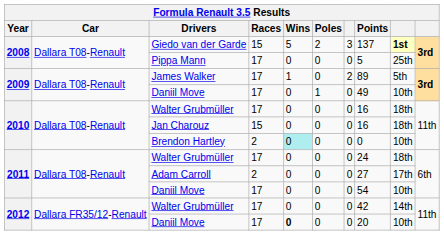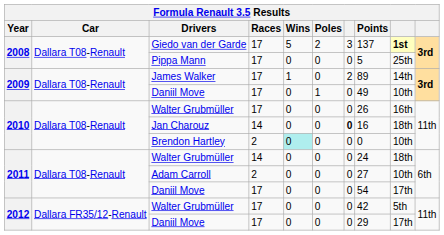 <table class="wikitable" style="font-size:95%">
 <tr>
 <th colspan=10><a href='#'>Formula Renault 3.5</a> Results</th>
 </tr>
 <tr>
 <th>Year</th>
 <th>Car</th>
 <th>Drivers</th>
 <th>Races</th>
 <th>Wins</th>
 <th>Poles</th>
 <th></th>
 <th>Points</th>
 <th></th>
 <th></th>
 </tr>
 <tr>
 <th rowspan=2><a href='#'>2008</a></th>
 <td rowspan=2><a href='#'>Dallara T08</a>-<a href='#'>Renault</a></td>
 <td> <a href='#'>Giedo van der Garde</a></td>
-<td>15</td>
+<td>17</td>
 <td>5</td>
 <td>2</td>
 <td>3</td>
 <td>137</td>
 <td style="background:#FFFFBF;"><strong>1st</strong></td>
 <td rowspan=2 style="background:#FFDF9F;"><strong>3rd</strong></td>
 </tr>
 <tr>
 <td> <a href='#'>Pippa Mann</a></td>
 <td>17</td>
 <td>0</td>
 <td>0</td>
 <td>0</td>
 <td>5</td>
 <td>25th</td>
 </tr>
 <tr>
 <th rowspan=2><a href='#'>2009</a></th>
 <td rowspan=2><a href='#'>Dallara T08</a>-<a href='#'>Renault</a></td>
 <td> <a href='#'>James Walker</a></td>
 <td>17</td>
 <td>1</td>
 <td>0</td>
 <td>2</td>
 <td>89</td>
-<td>5th</td>
+<td>14th</td>
 <td rowspan=2 style="background:#FFDF9F;"><strong>3rd</strong></td>
 </tr>
 <tr>
 <td> <a href='#'>Daniil Move</a></td>
 <td>17</td>
 <td>0</td>
 <td>1</td>
 <td>0</td>
 <td>49</td>
 <td>10th</td>
 </tr>
 <tr>
 <th rowspan=3><a href='#'>2010</a></th>
 <td rowspan=3><a href='#'>Dallara T08</a>-<a href='#'>Renault</a></td>
 <td> <a href='#'>Walter Grubmüller</a></td>
 <td>17</td>
 <td>0</td>
 <td>0</td>
 <td>0</td>
-<td>16</td>
-<td>18th</td>
+<td>26</td>
+<td>16th</td>
 <td rowspan=3>11th</td>
 </tr>
 <tr>
 <td> <a href='#'>Jan Charouz</a></td>
-<td>15</td>
+<td>14</td>
 <td>0</td>
 <td>0</td>
-<td>0</td>
+<td><strong>0</strong></td>
 <td>16</td>
 <td>18th</td>
 </tr>
 <tr>
 <td> <a href='#'>Brendon Hartley</a></td>
 <td>2</td>
 <td style="background: paleturquoise;">0</td>
 <td>0</td>
 <td>0</td>
 <td>0</td>
 <td>10th</td>
 </tr>
 <tr>
 <th rowspan=3><a href='#'>2011</a></th>
 <td rowspan=3><a href='#'>Dallara T08</a>-<a href='#'>Renault</a></td>
 <td> <a href='#'>Walter Grubmüller</a></td>
-<td>17</td>
+<td>14</td>
 <td>0</td>
 <td>0</td>
 <td>0</td>
 <td>24</td>
 <td>18th</td>
 <td rowspan=3>6th</td>
 </tr>
 <tr>
 <td> <a href='#'>Adam Carroll</a></td>
 <td>2</td>
 <td>0</td>
 <td>0</td>
 <td>0</td>
 <td>27</td>
-<td>17th</td>
+<td>10th</td>
 </tr>
 <tr>
 <td> <a href='#'>Daniil Move</a></td>
 <td>17</td>
 <td>0</td>
 <td>0</td>
 <td>0</td>
 <td>54</td>
-<td>10th</td>
+<td>17th</td>
 </tr>
 <tr>
 <th rowspan=2><a href='#'>2012</a></th>
 <td rowspan=2><a href='#'>Dallara FR35/12</a>-<a href='#'>Renault</a></td>
 <td> <a href='#'>Walter Grubmüller</a></td>
 <td>17</td>
 <td>0</td>
 <td>0</td>
 <td>0</td>
 <td>42</td>
-<td>14th</td>
+<td>5th</td>
 <td rowspan=2>11th</td>
 </tr>
 <tr>
 <td> <a href='#'>Daniil Move</a></td>
 <td>17</td>
-<td><strong>0</strong></td>
 <td>0</td>
 <td>0</td>
-<td>20</td>
-<td>10th</td>
+<td>0</td>
+<td>29</td>
+<td>17th</td>
 </tr>
 </table>
